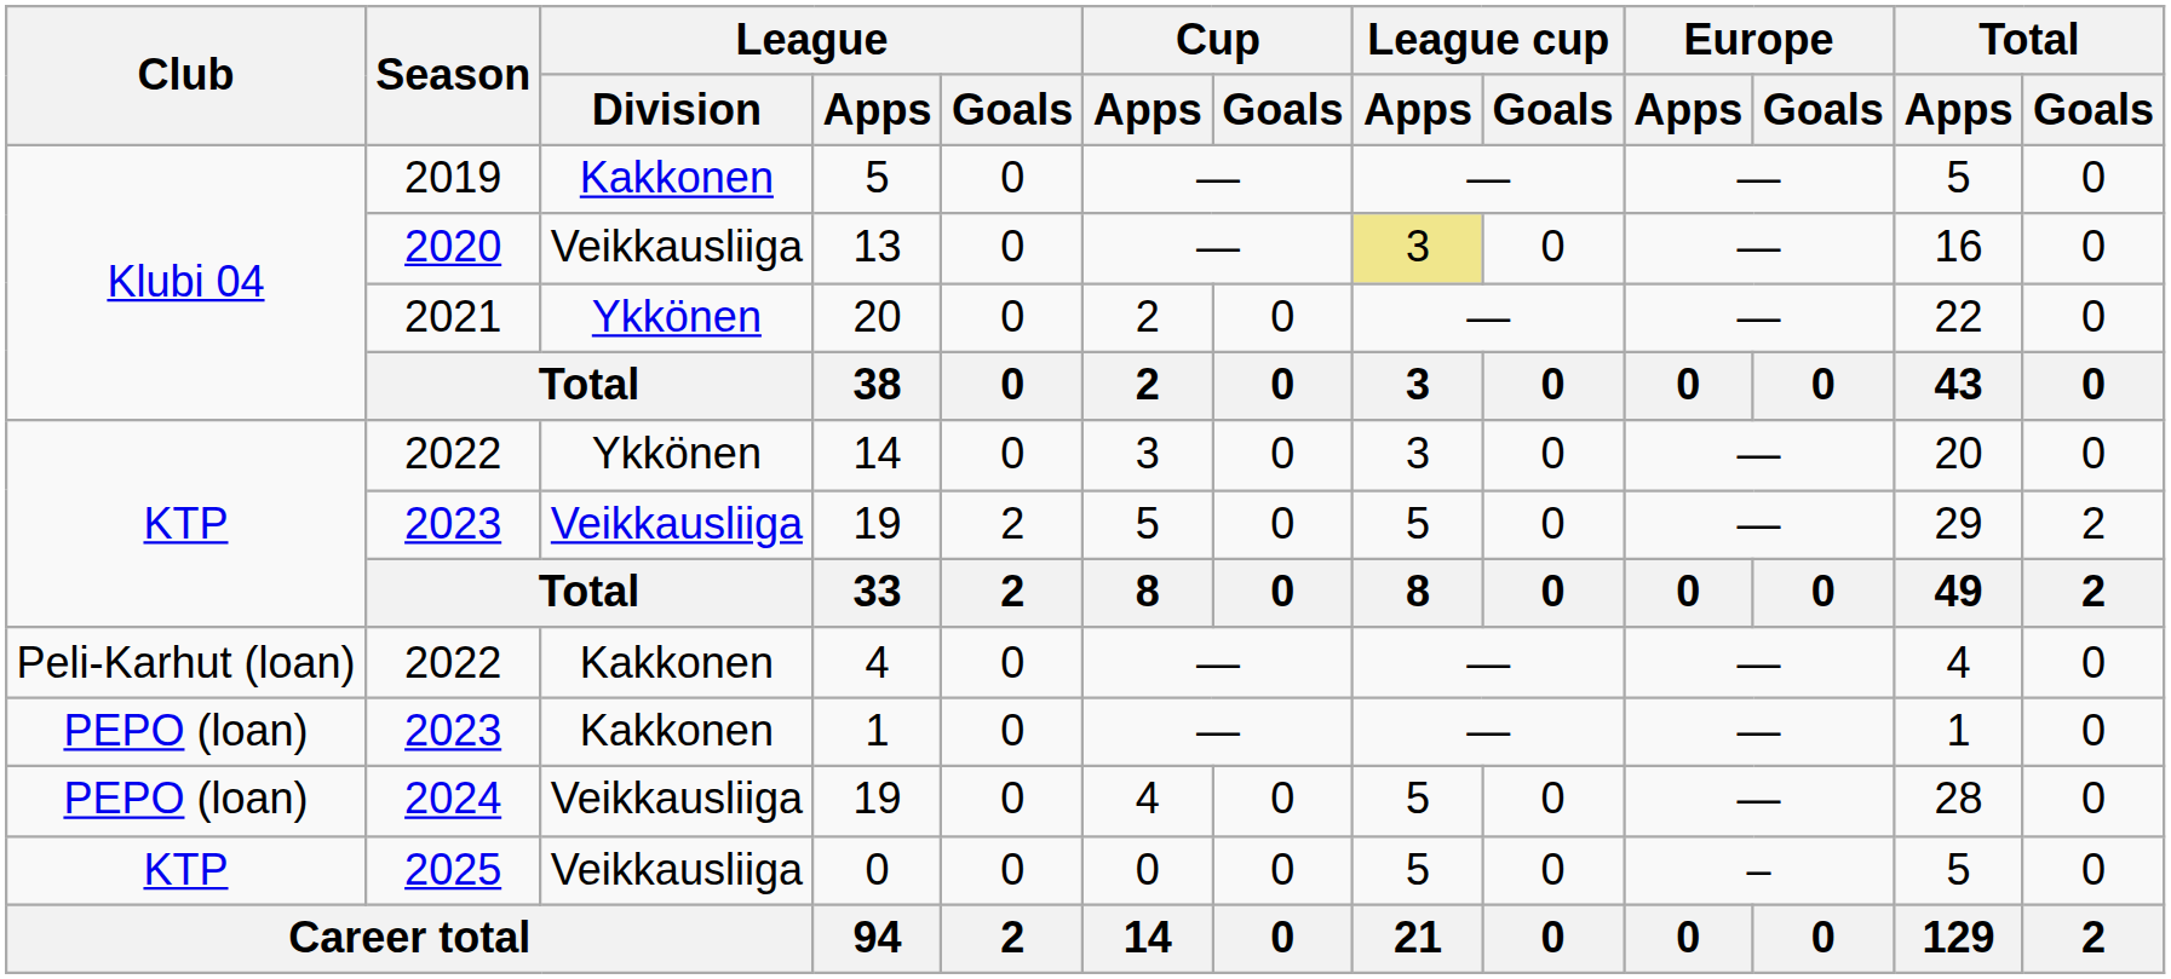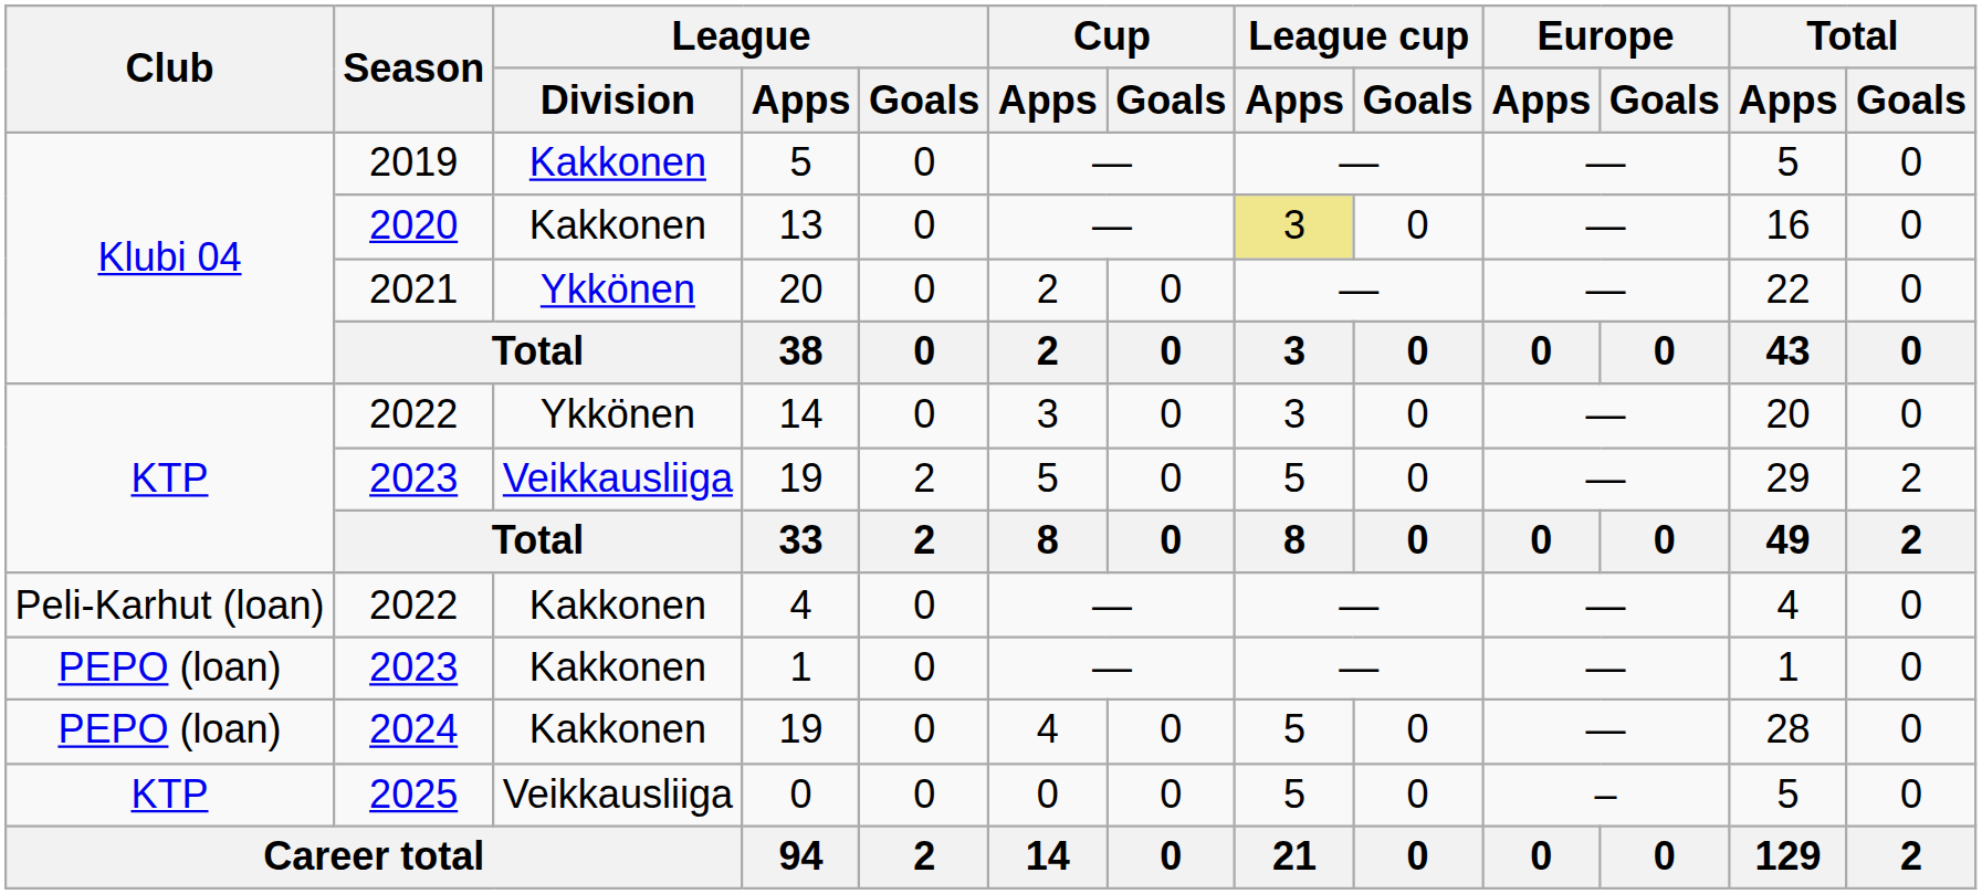 <table class="wikitable" style="text-align:center">
 <tr>
 <th rowspan="2">Club</th>
 <th rowspan="2">Season</th>
 <th colspan="3">League</th>
 <th colspan="2">Cup</th>
 <th colspan="2">League cup</th>
 <th colspan="2">Europe</th>
 <th colspan="2">Total</th>
 </tr>
 <tr>
 <th>Division</th>
 <th>Apps</th>
 <th>Goals</th>
 <th>Apps</th>
 <th>Goals</th>
 <th>Apps</th>
 <th>Goals</th>
 <th>Apps</th>
 <th>Goals</th>
 <th>Apps</th>
 <th>Goals</th>
 </tr>
 <tr>
 <td rowspan="4"><a href='#'>Klubi 04</a></td>
 <td>2019</td>
 <td><a href='#'>Kakkonen</a></td>
 <td>5</td>
 <td>0</td>
 <td colspan="2">—</td>
 <td colspan="2">—</td>
 <td colspan="2">—</td>
 <td>5</td>
 <td>0</td>
 </tr>
 <tr>
 <td><a href='#'>2020</a></td>
-<td>Veikkausliiga</td>
+<td>Kakkonen</td>
 <td>13</td>
 <td>0</td>
 <td colspan="2">—</td>
 <td style="background: khaki;">3</td>
 <td>0</td>
 <td colspan="2">—</td>
 <td>16</td>
 <td>0</td>
 </tr>
 <tr>
 <td>2021</td>
 <td><a href='#'>Ykkönen</a></td>
 <td>20</td>
 <td>0</td>
 <td>2</td>
 <td>0</td>
 <td colspan="2">—</td>
 <td colspan="2">—</td>
 <td>22</td>
 <td>0</td>
 </tr>
 <tr>
 <th colspan="2">Total</th>
 <th>38</th>
 <th>0</th>
 <th>2</th>
 <th>0</th>
 <th>3</th>
 <th>0</th>
 <th>0</th>
 <th>0</th>
 <th>43</th>
 <th>0</th>
 </tr>
 <tr>
 <td rowspan="3"><a href='#'>KTP</a></td>
 <td>2022</td>
 <td>Ykkönen</td>
 <td>14</td>
 <td>0</td>
 <td>3</td>
 <td>0</td>
 <td>3</td>
 <td>0</td>
 <td colspan="2">—</td>
 <td>20</td>
 <td>0</td>
 </tr>
 <tr>
 <td><a href='#'>2023</a></td>
 <td><a href='#'>Veikkausliiga</a></td>
 <td>19</td>
 <td>2</td>
 <td>5</td>
 <td>0</td>
 <td>5</td>
 <td>0</td>
 <td colspan="2">—</td>
 <td>29</td>
 <td>2</td>
 </tr>
 <tr>
 <th colspan="2">Total</th>
 <th>33</th>
 <th>2</th>
 <th>8</th>
 <th>0</th>
 <th>8</th>
 <th>0</th>
 <th>0</th>
 <th>0</th>
 <th>49</th>
 <th>2</th>
 </tr>
 <tr>
 <td>Peli-Karhut (loan)</td>
 <td>2022</td>
 <td>Kakkonen</td>
 <td>4</td>
 <td>0</td>
 <td colspan="2">—</td>
 <td colspan="2">—</td>
 <td colspan="2">—</td>
 <td>4</td>
 <td>0</td>
 </tr>
 <tr>
 <td><a href='#'>PEPO</a> (loan)</td>
 <td><a href='#'>2023</a></td>
 <td>Kakkonen</td>
 <td>1</td>
 <td>0</td>
 <td colspan="2">—</td>
 <td colspan="2">—</td>
 <td colspan="2">—</td>
 <td>1</td>
 <td>0</td>
 </tr>
 <tr>
 <td><a href='#'>PEPO</a> (loan)</td>
 <td><a href='#'>2024</a></td>
-<td>Veikkausliiga</td>
+<td>Kakkonen</td>
 <td>19</td>
 <td>0</td>
 <td>4</td>
 <td>0</td>
 <td>5</td>
 <td>0</td>
 <td colspan="2">—</td>
 <td>28</td>
 <td>0</td>
 </tr>
 <tr>
 <td><a href='#'>KTP</a></td>
 <td><a href='#'>2025</a></td>
 <td>Veikkausliiga</td>
 <td>0</td>
 <td>0</td>
 <td>0</td>
 <td>0</td>
 <td>5</td>
 <td>0</td>
 <td colspan=2>–</td>
 <td>5</td>
 <td>0</td>
 </tr>
 <tr>
 <th colspan="3">Career total</th>
 <th>94</th>
 <th>2</th>
 <th>14</th>
 <th>0</th>
 <th>21</th>
 <th>0</th>
 <th>0</th>
 <th>0</th>
 <th>129</th>
 <th>2</th>
 </tr>
 </table>
